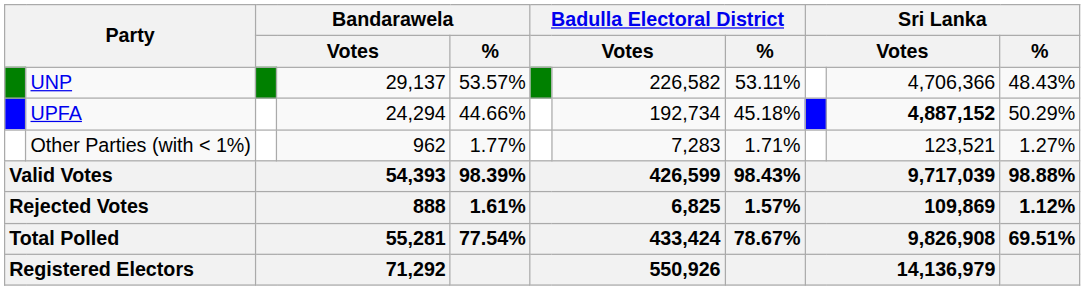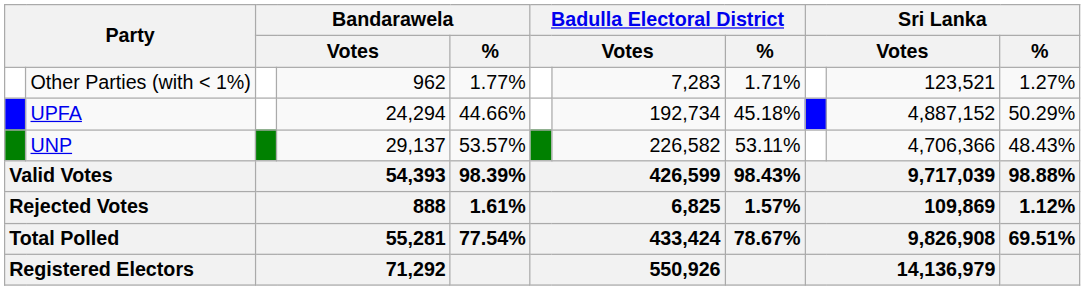 <table class="wikitable">
 <tr>
 <th colspan="2" width="144px"rowspan="2">Party</th>
 <th colspan="3" width="216px">Bandarawela</th>
 <th colspan="3" width="216px"><a href='#'>Badulla Electoral District</a></th>
 <th colspan="3" width="216px">Sri Lanka</th>
 </tr>
 <tr>
 <th colspan="2" width="144px">Votes</th>
 <th>%</th>
 <th colspan="2" width="144px">Votes</th>
 <th>%</th>
 <th colspan="2" width="144px">Votes</th>
 <th>%</th>
 </tr>
 <tr>
+<td style="background-color:white;" width="10px"></td>
+<td style="text-align:left;">Other Parties (with < 1%)</td>
+<td style="background-color:white;" width="10px"></td>
+<td style="text-align:right;">962</td>
+<td style="text-align:right;">1.77%</td>
+<td style="background-color:white;" width="10px"></td>
+<td style="text-align:right;">7,283</td>
+<td style="text-align:right;">1.71%</td>
+<td style="background-color:white;" width="10px"></td>
+<td style="text-align:right;">123,521</td>
+<td style="text-align:right;">1.27%</td>
+</tr>
+<tr>
+<td style="background-color:blue;" width="10px"></td>
+<td style="text-align:left;"><a href='#'>UPFA</a></td>
+<td style="background-color:white;" width="10px"></td>
+<td style="text-align:right;">24,294</td>
+<td style="text-align:right;">44.66%</td>
+<td style="background-color:white;" width="10px"></td>
+<td style="text-align:right;">192,734</td>
+<td style="text-align:right;">45.18%</td>
+<td style="background-color:blue;" width="10px"></td>
+<td style="text-align:right;">4,887,152</td>
+<td style="text-align:right;">50.29%</td>
+</tr>
+<tr>
 <td style="background-color:green;" width="10px"></td>
 <td style="text-align:left;"><a href='#'>UNP</a></td>
 <td style="background-color:green;" width="10px"></td>
 <td style="text-align:right;">29,137</td>
 <td style="text-align:right;">53.57%</td>
 <td style="background-color:green;" width="10px"></td>
 <td style="text-align:right;">226,582</td>
 <td style="text-align:right;">53.11%</td>
 <td style="background-color:white;" width="10px"></td>
 <td style="text-align:right;">4,706,366</td>
 <td style="text-align:right;">48.43%</td>
-</tr>
-<tr>
-<td style="background-color:blue;" width="10px"></td>
-<td style="text-align:left;"><a href='#'>UPFA</a></td>
-<td style="background-color:white;" width="10px"></td>
-<td style="text-align:right;">24,294</td>
-<td style="text-align:right;">44.66%</td>
-<td style="background-color:white;" width="10px"></td>
-<td style="text-align:right;">192,734</td>
-<td style="text-align:right;">45.18%</td>
-<td style="background-color:blue;" width="10px"></td>
-<td style="text-align:right;"><strong>4,887,152</strong></td>
-<td style="text-align:right;">50.29%</td>
-</tr>
-<tr>
-<td style="background-color:white;" width="10px"></td>
-<td style="text-align:left;">Other Parties (with < 1%)</td>
-<td style="background-color:white;" width="10px"></td>
-<td style="text-align:right;">962</td>
-<td style="text-align:right;">1.77%</td>
-<td style="background-color:white;" width="10px"></td>
-<td style="text-align:right;">7,283</td>
-<td style="text-align:right;">1.71%</td>
-<td style="background-color:white;" width="10px"></td>
-<td style="text-align:right;">123,521</td>
-<td style="text-align:right;">1.27%</td>
 </tr>
 <tr>
 <th colspan="2" width="144px"style="text-align:left;">Valid Votes</th>
 <th style="text-align:right;"colspan="2" width="144px">54,393</th>
 <th style="text-align:right;">98.39%</th>
 <th style="text-align:right;"colspan="2" width="144px">426,599</th>
 <th style="text-align:right;">98.43%</th>
 <th style="text-align:right;"colspan="2" width="144px">9,717,039</th>
 <th style="text-align:right;">98.88%</th>
 </tr>
 <tr>
 <th colspan="2" width="144px"style="text-align:left;">Rejected Votes</th>
 <th style="text-align:right;"colspan="2" width="144px">888</th>
 <th style="text-align:right;">1.61%</th>
 <th style="text-align:right;"colspan="2" width="144px">6,825</th>
 <th style="text-align:right;">1.57%</th>
 <th style="text-align:right;"colspan="2" width="144px">109,869</th>
 <th style="text-align:right;">1.12%</th>
 </tr>
 <tr>
 <th colspan="2" width="144px"style="text-align:left;">Total Polled</th>
 <th style="text-align:right;"colspan="2" width="144px">55,281</th>
 <th style="text-align:right;">77.54%</th>
 <th style="text-align:right;"colspan="2" width="144px">433,424</th>
 <th style="text-align:right;">78.67%</th>
 <th style="text-align:right;"colspan="2" width="144px">9,826,908</th>
 <th style="text-align:right;">69.51%</th>
 </tr>
 <tr>
 <th colspan="2" width="144px"style="text-align:left;">Registered Electors</th>
 <th style="text-align:right;"colspan="2" width="144px">71,292</th>
 <th></th>
 <th style="text-align:right;"colspan="2" width="144px">550,926</th>
 <th></th>
 <th style="text-align:right;"colspan="2" width="144px">14,136,979</th>
 <th></th>
 </tr>
 </table>
